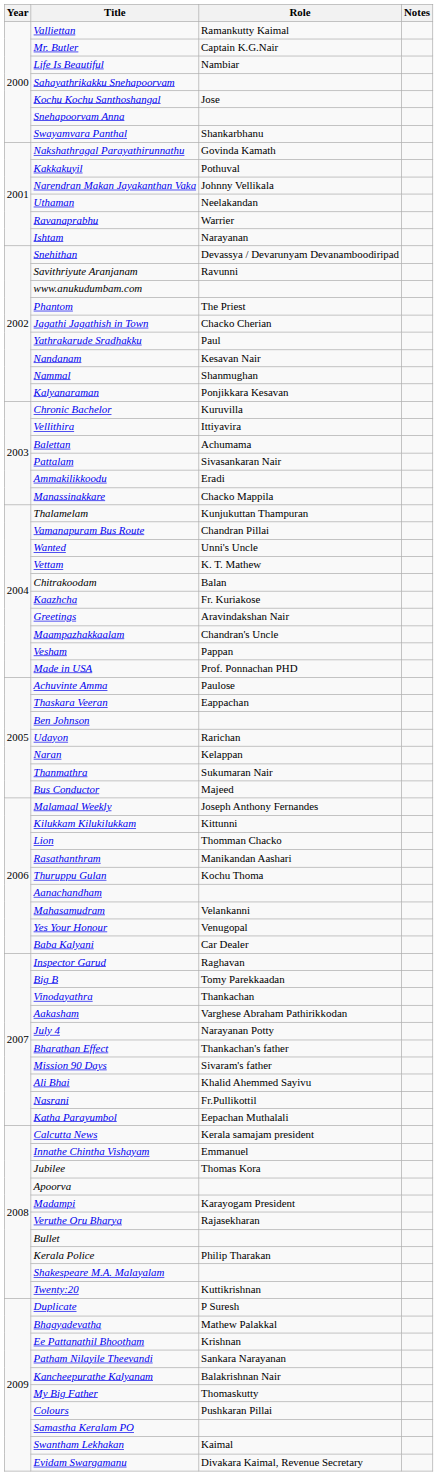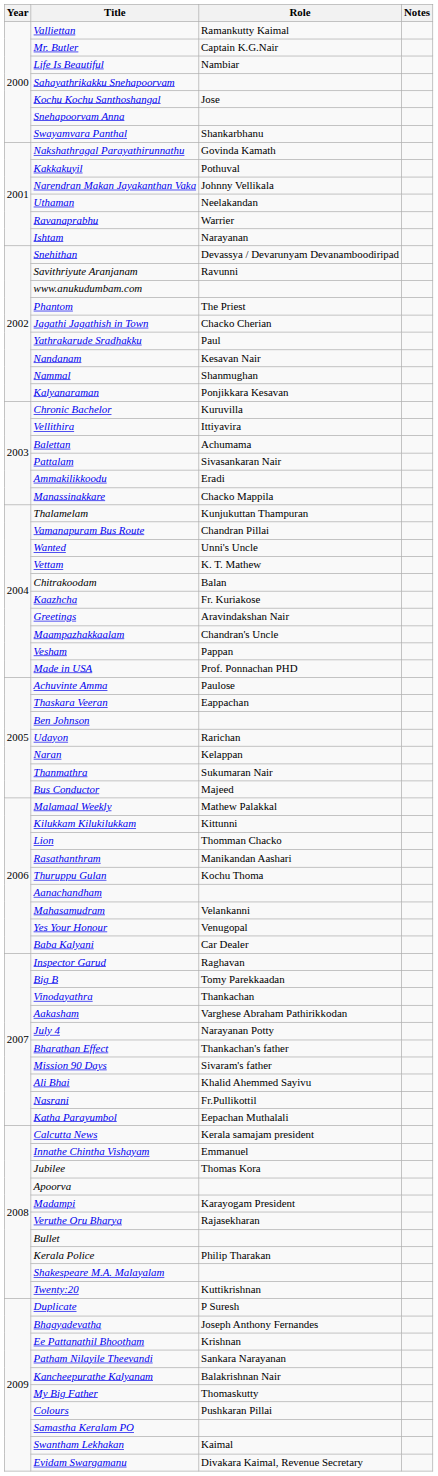 <table class="wikitable sortable">
 <tr>
 <th>Year</th>
 <th>Title</th>
 <th>Role</th>
 <th class="unsortable">Notes</th>
 </tr>
 <tr>
 <td rowspan=7>2000</td>
 <td><em><a href='#'>Valliettan</a></em></td>
 <td>Ramankutty Kaimal</td>
 <td></td>
 </tr>
 <tr>
 <td><em><a href='#'>Mr. Butler</a></em></td>
 <td>Captain K.G.Nair</td>
 <td></td>
 </tr>
 <tr>
 <td><em><a href='#'>Life Is Beautiful</a></em></td>
 <td>Nambiar</td>
 <td></td>
 </tr>
 <tr>
 <td><em><a href='#'>Sahayathrikakku Snehapoorvam</a></em></td>
 <td></td>
 <td></td>
 </tr>
 <tr>
 <td><em><a href='#'>Kochu Kochu Santhoshangal</a></em></td>
 <td>Jose</td>
 <td></td>
 </tr>
 <tr>
 <td><em><a href='#'>Snehapoorvam Anna</a></em></td>
 <td></td>
 <td></td>
 </tr>
 <tr>
 <td><em><a href='#'>Swayamvara Panthal</a></em></td>
 <td>Shankarbhanu</td>
 <td></td>
 </tr>
 <tr>
 <td rowspan=6>2001</td>
 <td><em><a href='#'>Nakshathragal Parayathirunnathu</a></em></td>
 <td>Govinda Kamath</td>
 <td></td>
 </tr>
 <tr>
 <td><em><a href='#'>Kakkakuyil</a></em></td>
 <td>Pothuval</td>
 <td></td>
 </tr>
 <tr>
 <td><em><a href='#'>Narendran Makan Jayakanthan Vaka</a></em></td>
 <td>Johnny Vellikala</td>
 <td></td>
 </tr>
 <tr>
 <td><em><a href='#'>Uthaman</a></em></td>
 <td>Neelakandan</td>
 <td></td>
 </tr>
 <tr>
 <td><em><a href='#'>Ravanaprabhu</a></em></td>
 <td>Warrier</td>
 <td></td>
 </tr>
 <tr>
 <td><em><a href='#'>Ishtam</a></em></td>
 <td>Narayanan</td>
 <td></td>
 </tr>
 <tr>
 <td rowspan=9>2002</td>
 <td><em><a href='#'>Snehithan</a></em></td>
 <td>Devassya / Devarunyam Devanamboodiripad</td>
 <td></td>
 </tr>
 <tr>
 <td><em>Savithriyute Aranjanam</em></td>
 <td>Ravunni</td>
 <td></td>
 </tr>
 <tr>
 <td><em>www.anukudumbam.com</em></td>
 <td></td>
 <td></td>
 </tr>
 <tr>
 <td><em><a href='#'>Phantom</a></em></td>
 <td>The Priest</td>
 <td></td>
 </tr>
 <tr>
 <td><em><a href='#'>Jagathi Jagathish in Town</a></em></td>
 <td>Chacko Cherian</td>
 <td></td>
 </tr>
 <tr>
 <td><em><a href='#'>Yathrakarude Sradhakku</a></em></td>
 <td>Paul</td>
 <td></td>
 </tr>
 <tr>
 <td><em><a href='#'>Nandanam</a></em></td>
 <td>Kesavan Nair</td>
 <td></td>
 </tr>
 <tr>
 <td><em><a href='#'>Nammal</a></em></td>
 <td>Shanmughan</td>
 <td></td>
 </tr>
 <tr>
 <td><em><a href='#'>Kalyanaraman</a></em></td>
 <td>Ponjikkara Kesavan</td>
 <td></td>
 </tr>
 <tr>
 <td rowspan=6>2003</td>
 <td><em><a href='#'>Chronic Bachelor</a></em></td>
 <td>Kuruvilla</td>
 <td></td>
 </tr>
 <tr>
 <td><em><a href='#'>Vellithira</a></em></td>
 <td>Ittiyavira</td>
 <td></td>
 </tr>
 <tr>
 <td><em><a href='#'>Balettan</a></em></td>
 <td>Achumama</td>
 <td></td>
 </tr>
 <tr>
 <td><em><a href='#'>Pattalam</a></em></td>
 <td>Sivasankaran Nair</td>
 <td></td>
 </tr>
 <tr>
 <td><em><a href='#'>Ammakilikkoodu</a></em></td>
 <td>Eradi</td>
 <td></td>
 </tr>
 <tr>
 <td><em><a href='#'>Manassinakkare</a></em></td>
 <td>Chacko Mappila</td>
 <td></td>
 </tr>
 <tr>
 <td rowspan=10>2004</td>
 <td><em>Thalamelam</em></td>
 <td>Kunjukuttan Thampuran</td>
 <td></td>
 </tr>
 <tr>
 <td><em><a href='#'>Vamanapuram Bus Route</a></em></td>
 <td>Chandran Pillai</td>
 <td></td>
 </tr>
 <tr>
 <td><em><a href='#'>Wanted</a></em></td>
 <td>Unni's Uncle</td>
 <td></td>
 </tr>
 <tr>
 <td><em><a href='#'>Vettam</a></em></td>
 <td>K. T. Mathew</td>
 <td></td>
 </tr>
 <tr>
 <td><em>Chitrakoodam</em></td>
 <td>Balan</td>
 <td></td>
 </tr>
 <tr>
 <td><em><a href='#'>Kaazhcha</a></em></td>
 <td>Fr. Kuriakose</td>
 <td></td>
 </tr>
 <tr>
 <td><em><a href='#'>Greetings</a></em></td>
 <td>Aravindakshan Nair</td>
 <td></td>
 </tr>
 <tr>
 <td><em><a href='#'>Maampazhakkaalam</a></em></td>
 <td>Chandran's Uncle</td>
 <td></td>
 </tr>
 <tr>
 <td><em><a href='#'>Vesham</a></em></td>
 <td>Pappan</td>
 <td></td>
 </tr>
 <tr>
 <td><em><a href='#'>Made in USA</a></em></td>
 <td>Prof. Ponnachan PHD</td>
 <td></td>
 </tr>
 <tr>
 <td rowspan=7>2005</td>
 <td><em><a href='#'>Achuvinte Amma</a></em></td>
 <td>Paulose</td>
 <td></td>
 </tr>
 <tr>
 <td><em><a href='#'>Thaskara Veeran</a></em></td>
 <td>Eappachan</td>
 <td></td>
 </tr>
 <tr>
 <td><em><a href='#'>Ben Johnson</a></em></td>
 <td></td>
 <td></td>
 </tr>
 <tr>
 <td><em><a href='#'>Udayon</a></em></td>
 <td>Rarichan</td>
 <td></td>
 </tr>
 <tr>
 <td><em><a href='#'>Naran</a></em></td>
 <td>Kelappan</td>
 <td></td>
 </tr>
 <tr>
 <td><em><a href='#'>Thanmathra</a></em></td>
 <td>Sukumaran Nair</td>
 <td></td>
 </tr>
 <tr>
 <td><em><a href='#'>Bus Conductor</a></em></td>
 <td>Majeed</td>
 <td></td>
 </tr>
 <tr>
 <td rowspan=9>2006</td>
 <td><em><a href='#'>Malamaal Weekly</a></em></td>
-<td>Joseph Anthony Fernandes</td>
+<td>Mathew Palakkal</td>
 <td></td>
 </tr>
 <tr>
 <td><em><a href='#'>Kilukkam Kilukilukkam</a></em></td>
 <td>Kittunni</td>
 <td></td>
 </tr>
 <tr>
 <td><em><a href='#'>Lion</a></em></td>
 <td>Thomman Chacko</td>
 <td></td>
 </tr>
 <tr>
 <td><em><a href='#'>Rasathanthram</a></em></td>
 <td>Manikandan Aashari</td>
 <td></td>
 </tr>
 <tr>
 <td><em><a href='#'>Thuruppu Gulan</a></em></td>
 <td>Kochu Thoma</td>
 <td></td>
 </tr>
 <tr>
 <td><em><a href='#'>Aanachandham</a></em></td>
 <td></td>
 <td></td>
 </tr>
 <tr>
 <td><em><a href='#'>Mahasamudram</a></em></td>
 <td>Velankanni</td>
 <td></td>
 </tr>
 <tr>
 <td><em><a href='#'>Yes Your Honour</a></em></td>
 <td>Venugopal</td>
 <td></td>
 </tr>
 <tr>
 <td><em><a href='#'>Baba Kalyani</a></em></td>
 <td>Car Dealer</td>
 <td></td>
 </tr>
 <tr>
 <td rowspan=10>2007</td>
 <td><em><a href='#'>Inspector Garud</a></em></td>
 <td>Raghavan</td>
 <td></td>
 </tr>
 <tr>
 <td><em><a href='#'>Big B</a></em></td>
 <td>Tomy Parekkaadan</td>
 <td></td>
 </tr>
 <tr>
 <td><em><a href='#'>Vinodayathra</a></em></td>
 <td>Thankachan</td>
 <td></td>
 </tr>
 <tr>
 <td><em><a href='#'>Aakasham</a></em></td>
 <td>Varghese Abraham Pathirikkodan</td>
 <td></td>
 </tr>
 <tr>
 <td><em><a href='#'>July 4</a></em></td>
 <td>Narayanan Potty</td>
 <td></td>
 </tr>
 <tr>
 <td><em><a href='#'>Bharathan Effect</a></em></td>
 <td>Thankachan's father</td>
 <td></td>
 </tr>
 <tr>
 <td><em><a href='#'>Mission 90 Days</a></em></td>
 <td>Sivaram's father</td>
 <td></td>
 </tr>
 <tr>
 <td><em><a href='#'>Ali Bhai</a></em></td>
 <td>Khalid Ahemmed Sayivu</td>
 <td></td>
 </tr>
 <tr>
 <td><em><a href='#'>Nasrani</a></em></td>
 <td>Fr.Pullikottil</td>
 <td></td>
 </tr>
 <tr>
 <td><em><a href='#'>Katha Parayumbol</a></em></td>
 <td>Eepachan Muthalali</td>
 <td></td>
 </tr>
 <tr>
 <td rowspan=10>2008</td>
 <td><em><a href='#'>Calcutta News</a></em></td>
 <td>Kerala samajam president</td>
 <td></td>
 </tr>
 <tr>
 <td><em><a href='#'>Innathe Chintha Vishayam</a></em></td>
 <td>Emmanuel</td>
 <td></td>
 </tr>
 <tr>
 <td><em>Jubilee</em></td>
 <td>Thomas Kora</td>
 <td></td>
 </tr>
 <tr>
 <td><em>Apoorva</em></td>
 <td></td>
 <td></td>
 </tr>
 <tr>
 <td><em><a href='#'>Madampi</a></em></td>
 <td>Karayogam President</td>
 <td></td>
 </tr>
 <tr>
 <td><em><a href='#'>Veruthe Oru Bharya</a></em></td>
 <td>Rajasekharan</td>
 <td></td>
 </tr>
 <tr>
 <td><em>Bullet</em></td>
 <td></td>
 <td></td>
 </tr>
 <tr>
 <td><em>Kerala Police</em></td>
 <td>Philip Tharakan</td>
 <td></td>
 </tr>
 <tr>
 <td><em><a href='#'>Shakespeare M.A. Malayalam</a></em></td>
 <td></td>
 <td></td>
 </tr>
 <tr>
 <td><em><a href='#'>Twenty:20</a></em></td>
 <td>Kuttikrishnan</td>
 <td></td>
 </tr>
 <tr>
 <td rowspan=10>2009</td>
 <td><em><a href='#'>Duplicate</a></em></td>
 <td>P Suresh</td>
 <td></td>
 </tr>
 <tr>
 <td><em><a href='#'>Bhagyadevatha</a></em></td>
-<td>Mathew Palakkal</td>
+<td>Joseph Anthony Fernandes</td>
 <td></td>
 </tr>
 <tr>
 <td><em><a href='#'>Ee Pattanathil Bhootham</a></em></td>
 <td>Krishnan</td>
 <td></td>
 </tr>
 <tr>
 <td><em><a href='#'>Patham Nilayile Theevandi</a></em></td>
 <td>Sankara Narayanan</td>
 <td></td>
 </tr>
 <tr>
 <td><em><a href='#'>Kancheepurathe Kalyanam</a></em></td>
 <td>Balakrishnan Nair</td>
 <td></td>
 </tr>
 <tr>
 <td><em><a href='#'>My Big Father</a></em></td>
 <td>Thomaskutty</td>
 <td></td>
 </tr>
 <tr>
 <td><em><a href='#'>Colours</a></em></td>
 <td>Pushkaran Pillai</td>
 <td></td>
 </tr>
 <tr>
 <td><em><a href='#'>Samastha Keralam PO</a></em></td>
 <td></td>
 <td></td>
 </tr>
 <tr>
 <td><em><a href='#'>Swantham Lekhakan</a></em></td>
 <td>Kaimal</td>
 <td></td>
 </tr>
 <tr>
 <td><em><a href='#'>Evidam Swargamanu</a></em></td>
 <td>Divakara Kaimal, Revenue Secretary</td>
 <td></td>
 </tr>
 </table>
